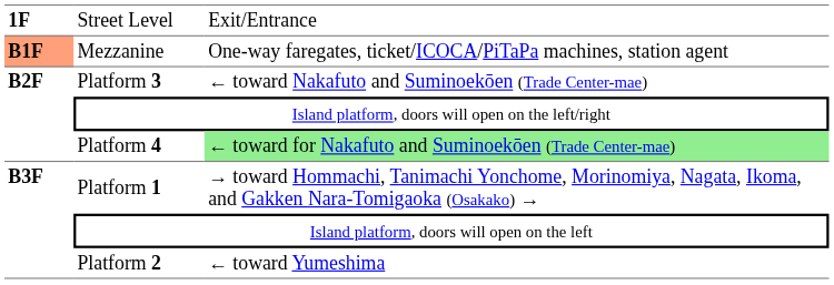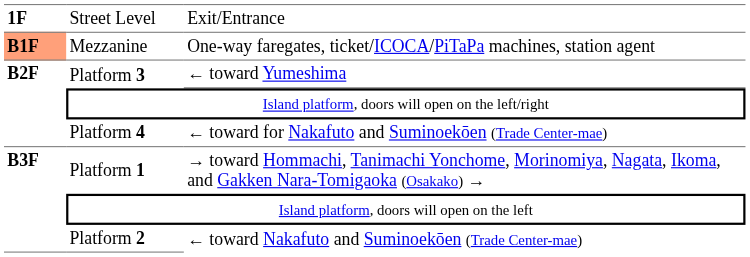 <table table border=0 cellspacing=0 cellpadding=3>
 <tr>
 <td style="border-top:solid 1px gray;" width=50 valign=top><strong>1F</strong></td>
 <td style="border-top:solid 1px gray;" width=100 valign=top>Street Level</td>
 <td style="border-top:solid 1px gray;" width=500 valign=top>Exit/Entrance</td>
 </tr>
 <tr>
 <td style="background: lightsalmon; border-top:solid 1px gray; border-bottom:solid 1px gray;"><strong>B1F</strong></td>
 <td style="border-top:solid 1px gray; border-bottom:solid 1px gray;">Mezzanine</td>
 <td style="border-top:solid 1px gray; border-bottom:solid 1px gray;">One-way faregates, ticket/<a href='#'>ICOCA</a>/<a href='#'>PiTaPa</a> machines, station agent</td>
 </tr>
 <tr>
 </tr>
 <tr>
 <td style="border-bottom:solid 1px gray;" rowspan=3 valign=top><strong>B2F</strong></td>
 <td>Platform <span><strong>3</strong></span></td>
-<td>←  toward <a href='#'>Nakafuto</a> and <a href='#'>Suminoekōen</a> <small>(<a href='#'>Trade Center-mae</a>)</small></td>
+<td style="border-bottom:solid 1px gray;">←  toward <a href='#'>Yumeshima</a></td>
 </tr>
 <tr>
 <td style="border-top:solid 2px black;border-right:solid 2px black;border-left:solid 2px black;border-bottom:solid 2px black;text-align:center;" colspan=2><small><a href='#'>Island platform</a>, doors will open on the left/right</small></td>
 </tr>
 <tr>
 <td style="border-bottom:solid 1px gray;">Platform <span><strong>4</strong></span></td>
-<td style="background: lightgreen; border-bottom:solid 1px gray;">←  toward for <a href='#'>Nakafuto</a> and <a href='#'>Suminoekōen</a> <small>(<a href='#'>Trade Center-mae</a>)</small></td>
+<td style="border-bottom:solid 1px gray;">←  toward for <a href='#'>Nakafuto</a> and <a href='#'>Suminoekōen</a> <small>(<a href='#'>Trade Center-mae</a>)</small></td>
 </tr>
 <tr>
 <td style="border-bottom:solid 1px gray;" rowspan=3 valign=top><strong>B3F</strong></td>
 <td>Platform <span><strong>1</strong></span></td>
 <td><span>→</span>  toward <a href='#'>Hommachi</a>, <a href='#'>Tanimachi Yonchome</a>, <a href='#'>Morinomiya</a>, <a href='#'>Nagata</a>, <a href='#'>Ikoma</a>, and <a href='#'>Gakken Nara-Tomigaoka</a>  <small>(<a href='#'>Osakako</a>)</small> →</td>
 </tr>
 <tr>
 <td style="border-top:solid 2px black;border-right:solid 2px black;border-left:solid 2px black;border-bottom:solid 2px black;text-align:center;" colspan=2><small><a href='#'>Island platform</a>, doors will open on the left</small></td>
 </tr>
 <tr>
 <td style="border-bottom:solid 1px gray;">Platform <span><strong>2</strong></span></td>
-<td style="border-bottom:solid 1px gray;">←  toward <a href='#'>Yumeshima</a></td>
+<td>←  toward <a href='#'>Nakafuto</a> and <a href='#'>Suminoekōen</a> <small>(<a href='#'>Trade Center-mae</a>)</small></td>
 </tr>
 </table>
